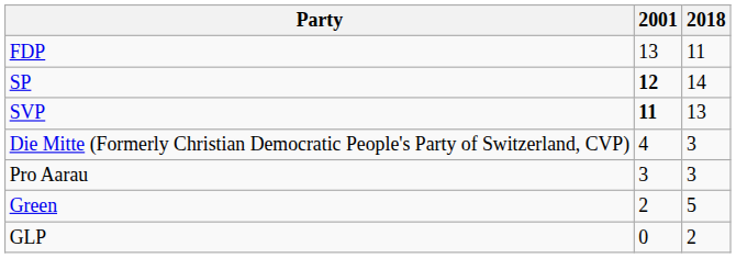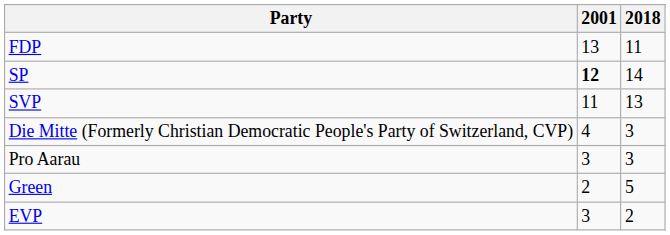 <table class="wikitable">
 <tr>
 <th>Party</th>
 <th>2001</th>
 <th>2018</th>
 </tr>
 <tr>
 <td><a href='#'>FDP</a></td>
 <td>13</td>
 <td>11</td>
 </tr>
 <tr>
 <td><a href='#'>SP</a></td>
 <td><strong>12</strong></td>
 <td>14</td>
 </tr>
 <tr>
 <td><a href='#'>SVP</a></td>
-<td><strong>11</strong></td>
+<td>11</td>
 <td>13</td>
 </tr>
 <tr>
 <td><a href='#'>Die Mitte</a> (Formerly Christian Democratic People's Party of Switzerland, CVP)</td>
 <td>4</td>
 <td>3</td>
 </tr>
 <tr>
 <td>Pro Aarau</td>
 <td>3</td>
 <td>3</td>
 </tr>
 <tr>
 <td><a href='#'>Green</a></td>
 <td>2</td>
 <td>5</td>
 </tr>
 <tr>
-<td>GLP</td>
-<td>0</td>
+<td><a href='#'>EVP</a></td>
+<td>3</td>
 <td>2</td>
 </tr>
 </table>
